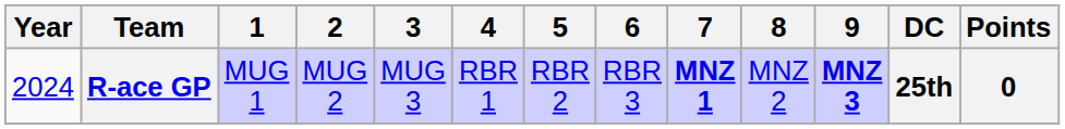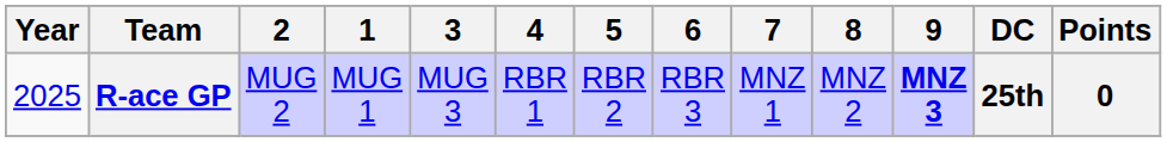 <table class="wikitable" style="text-align:center; font-size:85%">
 <tr>
 <th>Year</th>
 <th>Team</th>
+<th>2</th>
 <th>1</th>
-<th>2</th>
 <th>3</th>
 <th>4</th>
 <th>5</th>
 <th>6</th>
 <th>7</th>
 <th>8</th>
 <th>9</th>
 <th>DC</th>
 <th>Points</th>
 </tr>
 <tr>
-<td><a href='#'>2024</a></td>
+<td><a href='#'>2025</a></td>
 <th nowrap><a href='#'>R-ace GP</a></th>
+<td style="background:#CFCFFF;"><a href='#'>MUG<br>2</a><br></td>
 <td style="background:#CFCFFF;"><a href='#'>MUG<br>1</a><br></td>
-<td style="background:#CFCFFF;"><a href='#'>MUG<br>2</a><br></td>
 <td style="background:#CFCFFF;"><a href='#'>MUG<br>3</a><br></td>
 <td style="background:#CFCFFF;"><a href='#'>RBR<br>1</a><br></td>
 <td style="background:#CFCFFF;"><a href='#'>RBR<br>2</a><br></td>
 <td style="background:#CFCFFF;"><a href='#'>RBR<br>3</a><br></td>
-<td style="background:#CFCFFF;"><strong><a href='#'>MNZ<br>1</a><br></strong></td>
+<td style="background:#CFCFFF;"><a href='#'>MNZ<br>1</a><br></td>
 <td style="background:#CFCFFF;"><a href='#'>MNZ<br>2</a><br></td>
 <td style="background:#CFCFFF;"><strong><a href='#'>MNZ<br>3</a><br></strong></td>
 <th>25th</th>
 <th>0</th>
 </tr>
 </table>
